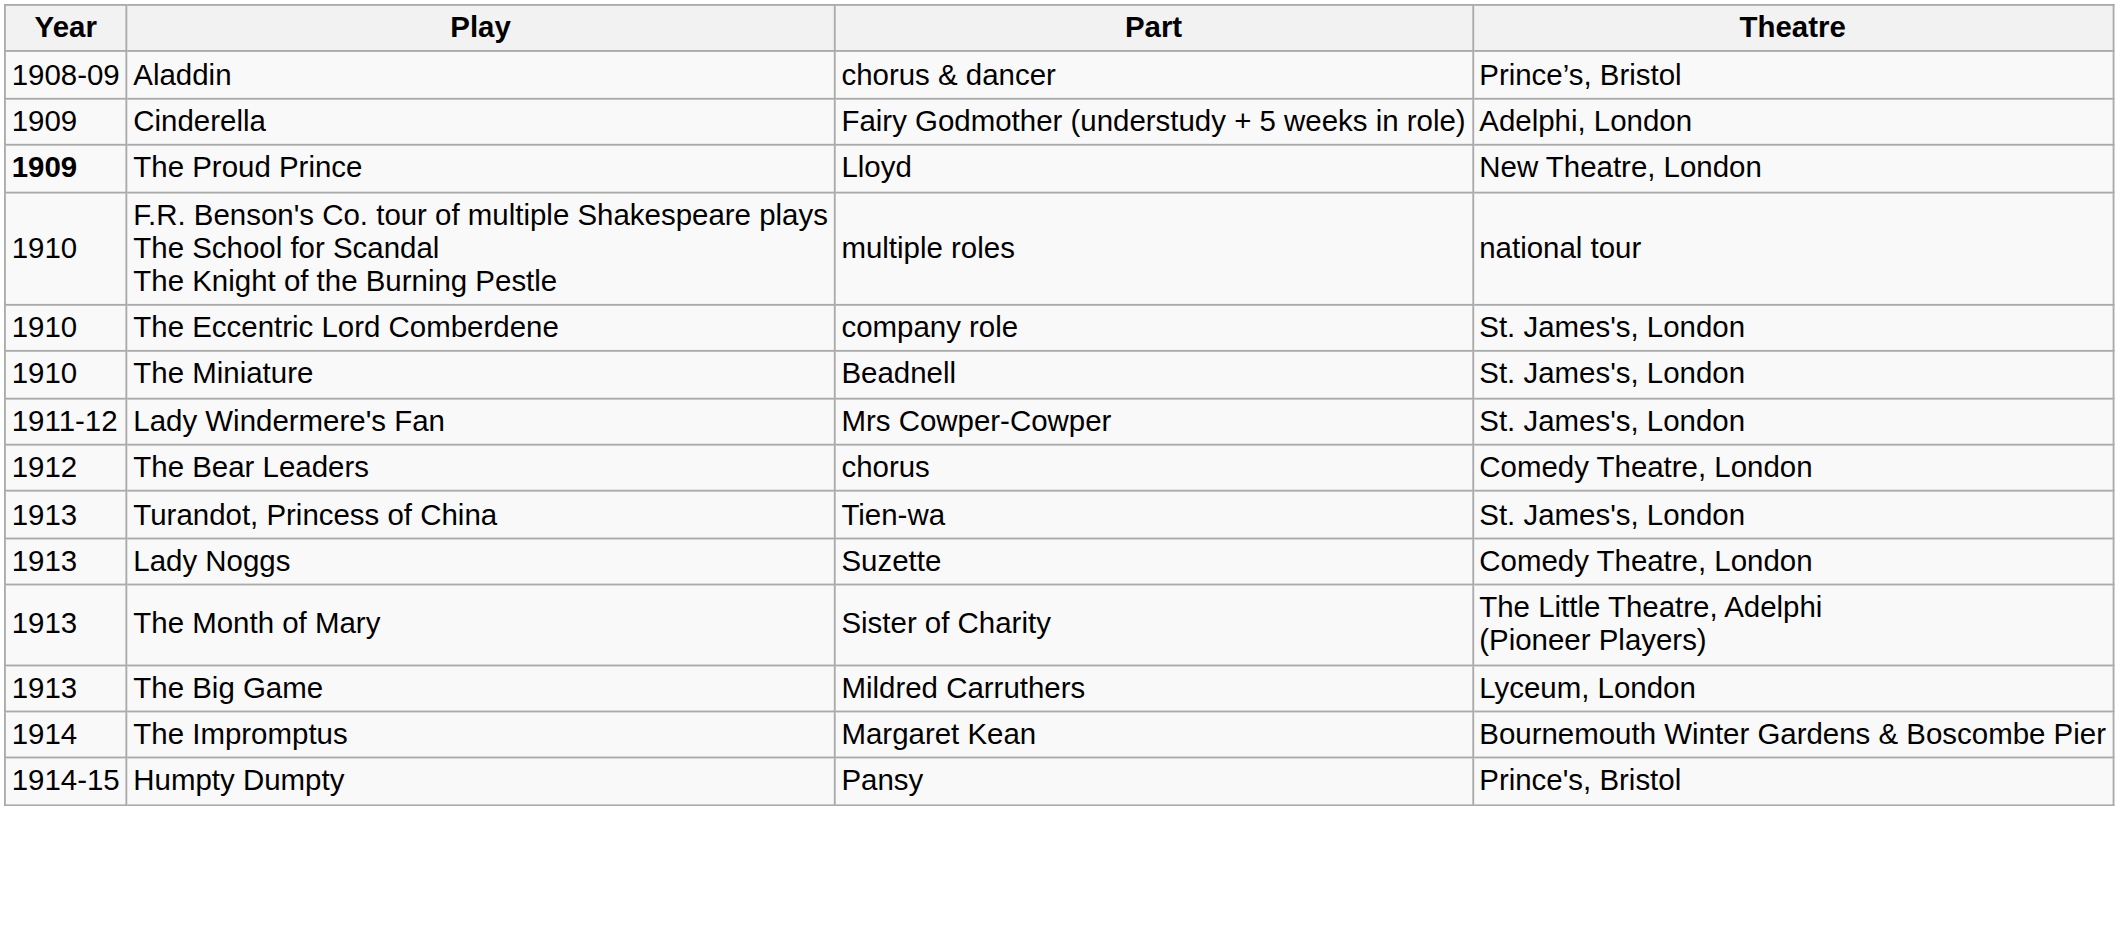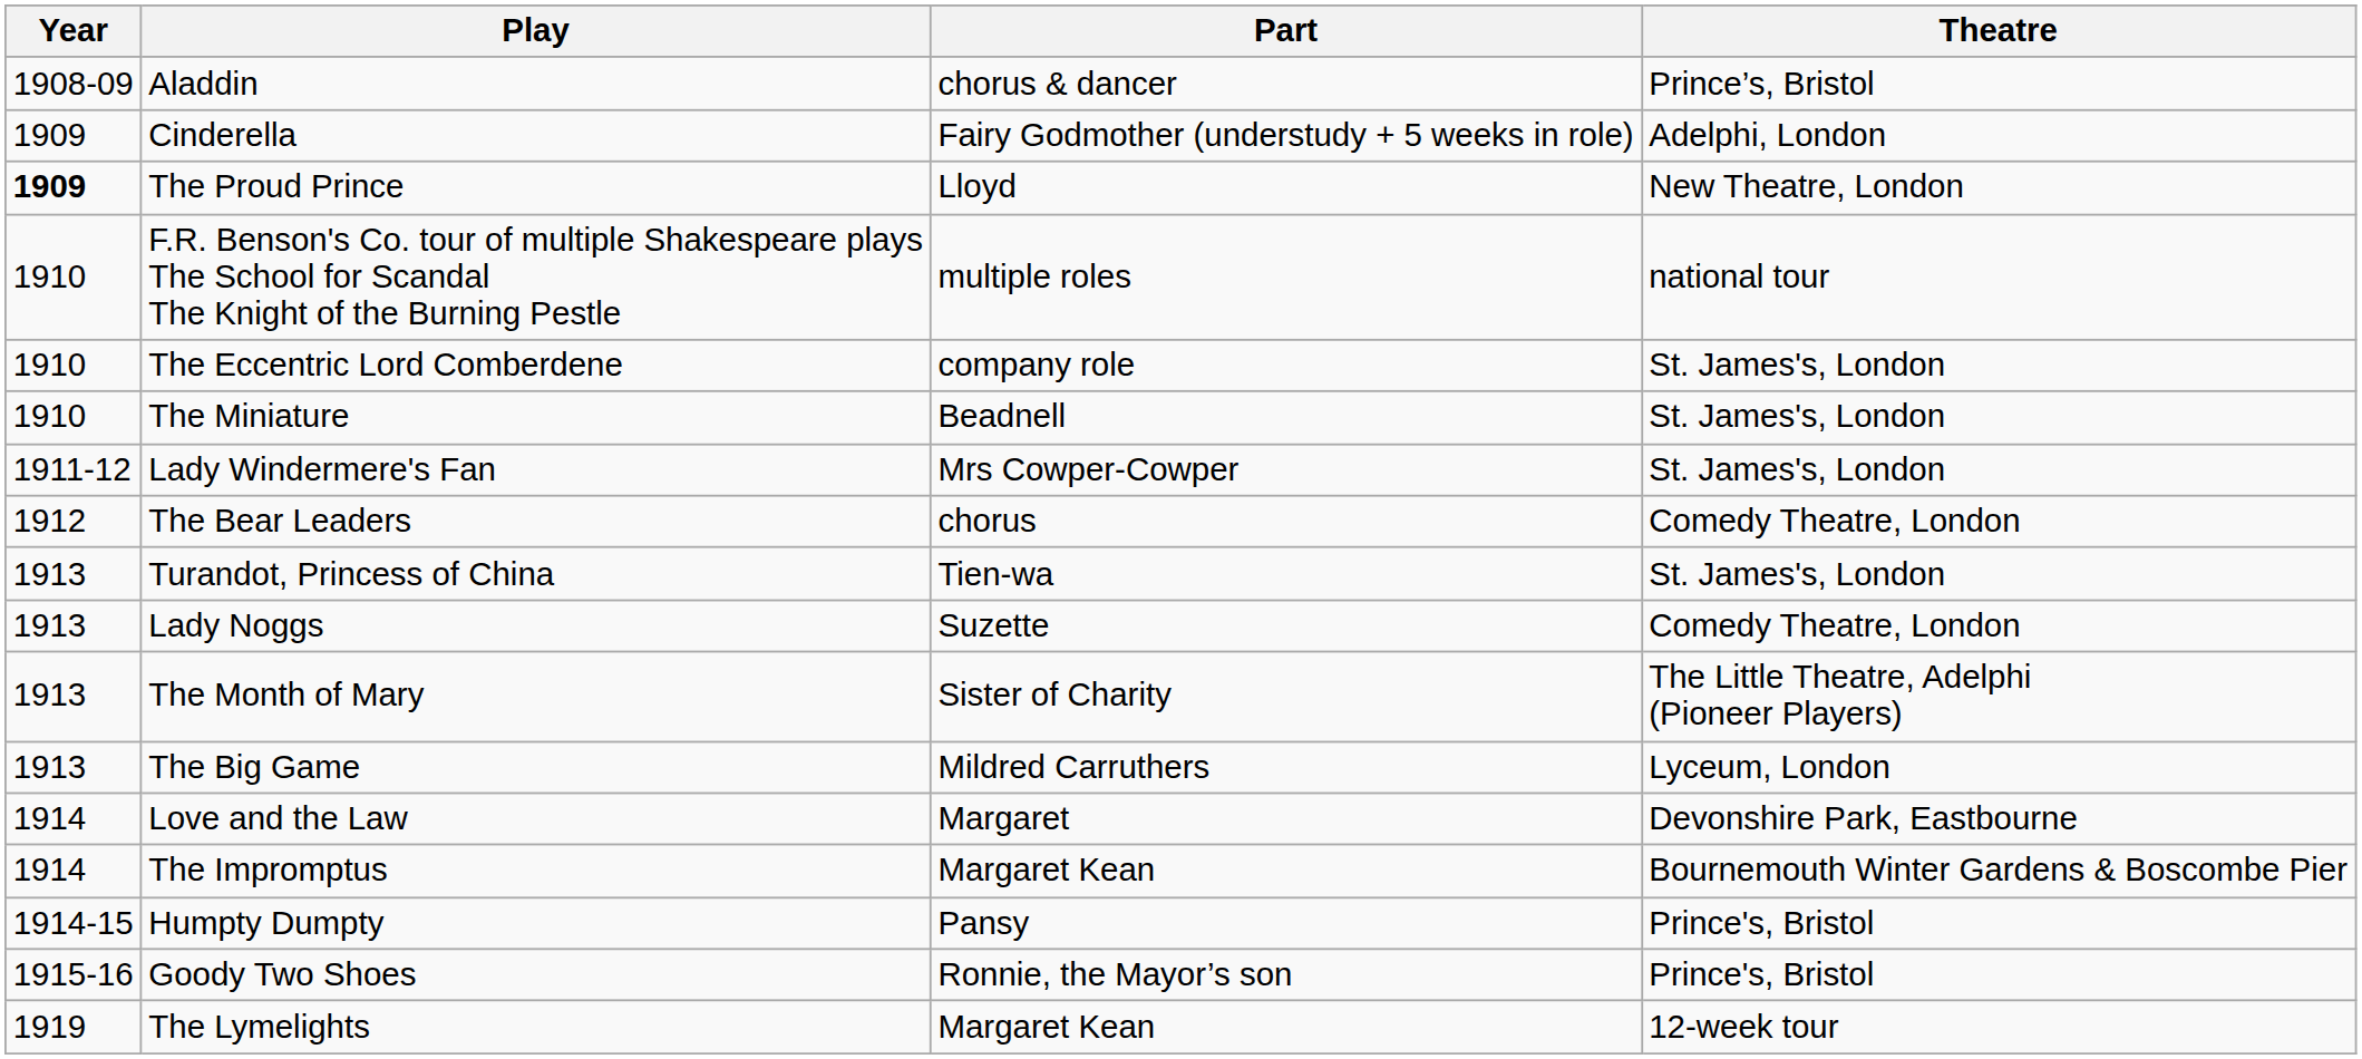 <table class="wikitable">
 <tr>
 <th>Year</th>
 <th>Play</th>
 <th>Part</th>
 <th>Theatre</th>
 </tr>
 <tr>
 <td>1908-09</td>
 <td>Aladdin</td>
 <td>chorus & dancer</td>
 <td>Prince’s, Bristol</td>
 </tr>
 <tr>
 <td>1909</td>
 <td>Cinderella</td>
 <td>Fairy Godmother (understudy + 5 weeks in role)</td>
 <td>Adelphi, London</td>
 </tr>
 <tr>
 <td><strong>1909</strong></td>
 <td>The Proud Prince</td>
 <td>Lloyd</td>
 <td>New Theatre, London</td>
 </tr>
 <tr>
 <td>1910</td>
 <td>F.R. Benson's Co. tour of multiple Shakespeare plays<br>The School for Scandal<br>The Knight of the Burning Pestle</td>
 <td>multiple roles</td>
 <td>national tour</td>
 </tr>
 <tr>
 <td>1910</td>
 <td>The Eccentric Lord Comberdene</td>
 <td>company role</td>
 <td>St. James's, London</td>
 </tr>
 <tr>
 <td>1910</td>
 <td>The Miniature</td>
 <td>Beadnell</td>
 <td>St. James's, London</td>
 </tr>
 <tr>
 <td>1911-12</td>
 <td>Lady Windermere's Fan</td>
 <td>Mrs Cowper-Cowper</td>
 <td>St. James's, London</td>
 </tr>
 <tr>
 <td>1912</td>
 <td>The Bear Leaders</td>
 <td>chorus</td>
 <td>Comedy Theatre, London</td>
 </tr>
 <tr>
 <td>1913</td>
 <td>Turandot, Princess of China</td>
 <td>Tien-wa</td>
 <td>St. James's, London</td>
 </tr>
 <tr>
 <td>1913</td>
 <td>Lady Noggs</td>
 <td>Suzette</td>
 <td>Comedy Theatre, London</td>
 </tr>
 <tr>
 <td>1913</td>
 <td>The Month of Mary</td>
 <td>Sister of Charity</td>
 <td>The Little Theatre, Adelphi<br>(Pioneer Players)</td>
 </tr>
 <tr>
 <td>1913</td>
 <td>The Big Game</td>
 <td>Mildred Carruthers</td>
 <td>Lyceum, London</td>
 </tr>
 <tr>
 <td>1914</td>
+<td>Love and the Law</td>
+<td>Margaret</td>
+<td>Devonshire Park, Eastbourne</td>
+</tr>
+<tr>
+<td>1914</td>
 <td>The Impromptus</td>
 <td>Margaret Kean</td>
 <td>Bournemouth Winter Gardens & Boscombe Pier</td>
 </tr>
 <tr>
 <td>1914-15</td>
 <td>Humpty Dumpty</td>
 <td>Pansy</td>
 <td>Prince's, Bristol</td>
 </tr>
+<tr>
+<td>1915-16</td>
+<td>Goody Two Shoes</td>
+<td>Ronnie, the Mayor’s son</td>
+<td>Prince's, Bristol</td>
+</tr>
+<tr>
+<td>1919</td>
+<td>The Lymelights</td>
+<td>Margaret Kean</td>
+<td>12-week tour</td>
+</tr>
 </table>
